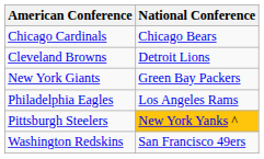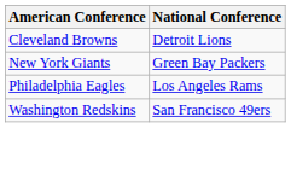 <table class="wikitable">
 <tr>
 <th><strong>American Conference</strong></th>
 <th><strong>National Conference</strong></th>
-</tr>
-<tr>
-<td><a href='#'>Chicago Cardinals</a></td>
-<td><a href='#'>Chicago Bears</a></td>
 </tr>
 <tr>
 <td><a href='#'>Cleveland Browns</a></td>
 <td><a href='#'>Detroit Lions</a></td>
 </tr>
 <tr>
 <td><a href='#'>New York Giants</a></td>
 <td><a href='#'>Green Bay Packers</a></td>
 </tr>
 <tr>
 <td><a href='#'>Philadelphia Eagles</a></td>
 <td><a href='#'>Los Angeles Rams</a></td>
 </tr>
 <tr>
-<td><a href='#'>Pittsburgh Steelers</a></td>
-<td style="background-color: #FFC40C; "><a href='#'>New York Yanks</a> ^</td>
-</tr>
-<tr>
 <td><a href='#'>Washington Redskins</a></td>
 <td><a href='#'>San Francisco 49ers</a></td>
 </tr>
 </table>
